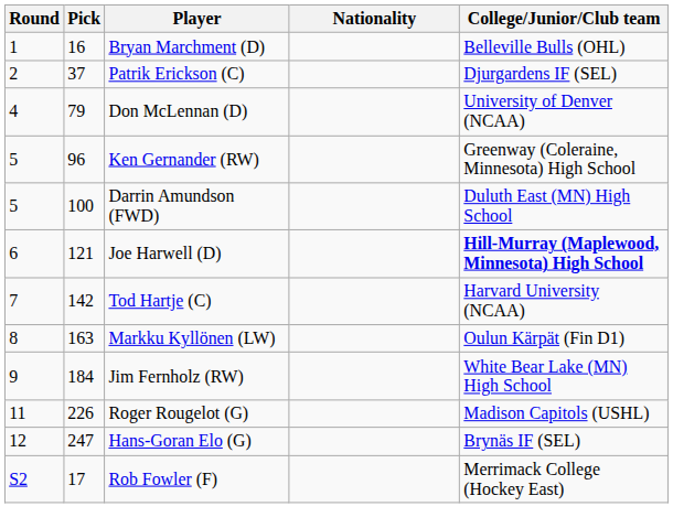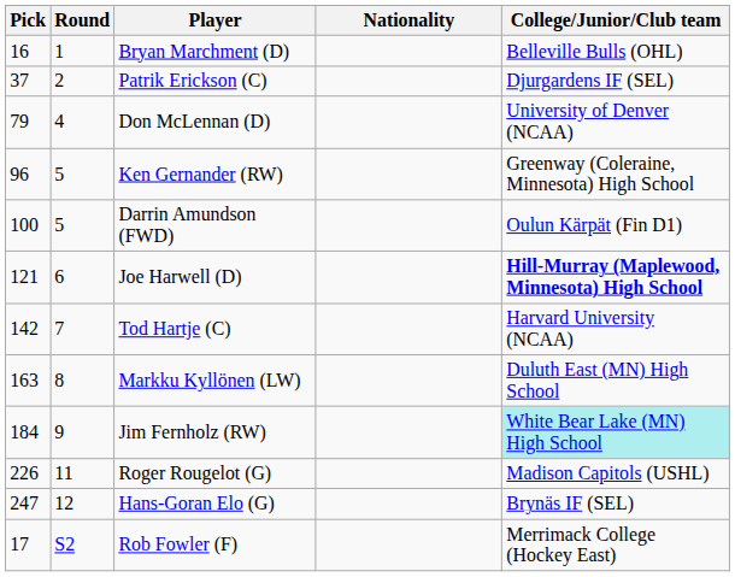 <table class="wikitable">
 <tr>
+<th bgcolor="#DDDDFF" width="5%">Pick</th>
 <th bgcolor="#DDDDFF" width="5%">Round</th>
-<th bgcolor="#DDDDFF" width="5%">Pick</th>
 <th bgcolor="#DDDDFF" width="30%">Player</th>
 <th bgcolor="#DDDDFF" width="27.5%">Nationality</th>
 <th bgcolor="#DDDDFF" width="32.5%">College/Junior/Club team</th>
 </tr>
 <tr>
+<td>16</td>
 <td>1</td>
-<td>16</td>
 <td><a href='#'>Bryan Marchment</a> (D)</td>
 <td></td>
 <td><a href='#'>Belleville Bulls</a> (OHL)</td>
 </tr>
 <tr>
+<td>37</td>
 <td>2</td>
-<td>37</td>
 <td><a href='#'>Patrik Erickson</a> (C)</td>
 <td></td>
 <td><a href='#'>Djurgardens IF</a> (SEL)</td>
 </tr>
 <tr>
+<td>79</td>
 <td>4</td>
-<td>79</td>
 <td>Don McLennan (D)</td>
 <td></td>
 <td><a href='#'>University of Denver</a> (NCAA)</td>
 </tr>
 <tr>
+<td>96</td>
 <td>5</td>
-<td>96</td>
 <td><a href='#'>Ken Gernander</a> (RW)</td>
 <td></td>
 <td>Greenway (Coleraine, Minnesota) High School</td>
 </tr>
 <tr>
+<td>100</td>
 <td>5</td>
-<td>100</td>
 <td>Darrin Amundson (FWD)</td>
 <td></td>
-<td><a href='#'>Duluth East (MN) High School</a></td>
+<td><a href='#'>Oulun Kärpät</a> (Fin D1)</td>
 </tr>
 <tr>
+<td>121</td>
 <td>6</td>
-<td>121</td>
 <td>Joe Harwell (D)</td>
 <td></td>
 <td><strong><a href='#'>Hill-Murray (Maplewood, Minnesota) High School</a></strong></td>
 </tr>
 <tr>
+<td>142</td>
 <td>7</td>
-<td>142</td>
 <td><a href='#'>Tod Hartje</a> (C)</td>
 <td></td>
 <td><a href='#'>Harvard University</a> (NCAA)</td>
 </tr>
 <tr>
+<td>163</td>
 <td>8</td>
-<td>163</td>
 <td><a href='#'>Markku Kyllönen</a> (LW)</td>
 <td></td>
-<td><a href='#'>Oulun Kärpät</a> (Fin D1)</td>
+<td><a href='#'>Duluth East (MN) High School</a></td>
 </tr>
 <tr>
+<td>184</td>
 <td>9</td>
-<td>184</td>
 <td>Jim Fernholz (RW)</td>
 <td></td>
-<td><a href='#'>White Bear Lake (MN) High School</a></td>
+<td style="background: paleturquoise;"><a href='#'>White Bear Lake (MN) High School</a></td>
 </tr>
 <tr>
+<td>226</td>
 <td>11</td>
-<td>226</td>
 <td>Roger Rougelot (G)</td>
 <td></td>
 <td><a href='#'>Madison Capitols</a> (USHL)</td>
 </tr>
 <tr>
+<td>247</td>
 <td>12</td>
-<td>247</td>
 <td><a href='#'>Hans-Goran Elo</a> (G)</td>
 <td></td>
 <td><a href='#'>Brynäs IF</a> (SEL)</td>
 </tr>
 <tr>
+<td>17</td>
 <td><a href='#'>S2</a></td>
-<td>17</td>
 <td><a href='#'>Rob Fowler</a> (F)</td>
 <td></td>
 <td>Merrimack College (Hockey East)</td>
 </tr>
 </table>
